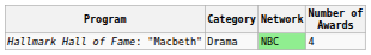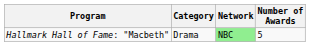 <table class="wikitable">
 <tr>
 <th>Program</th>
 <th>Category</th>
 <th>Network</th>
 <th>Number of<br>Awards</th>
 </tr>
 <tr>
 <td><em>Hallmark Hall of Fame</em>: "Macbeth"</td>
 <td>Drama</td>
 <td style="background: lightgreen;">NBC</td>
-<td>4</td>
+<td>5</td>
 </tr>
 </table>
